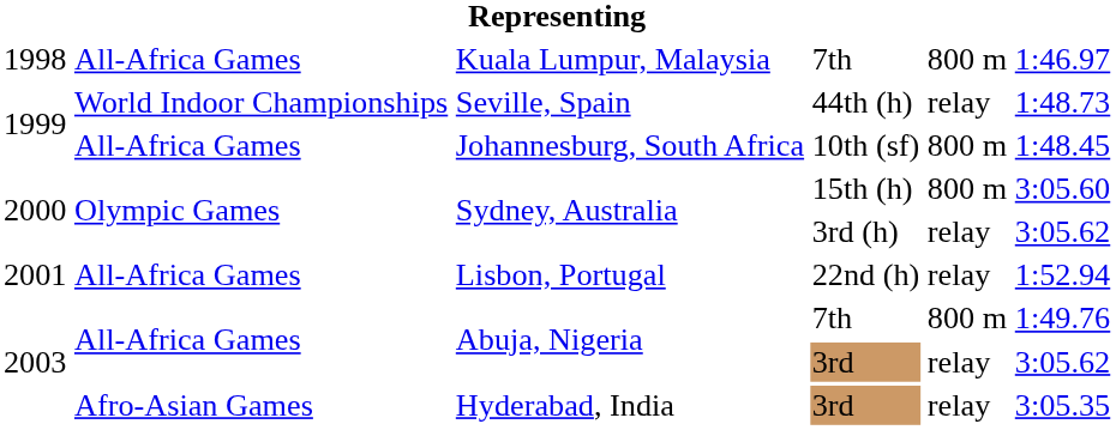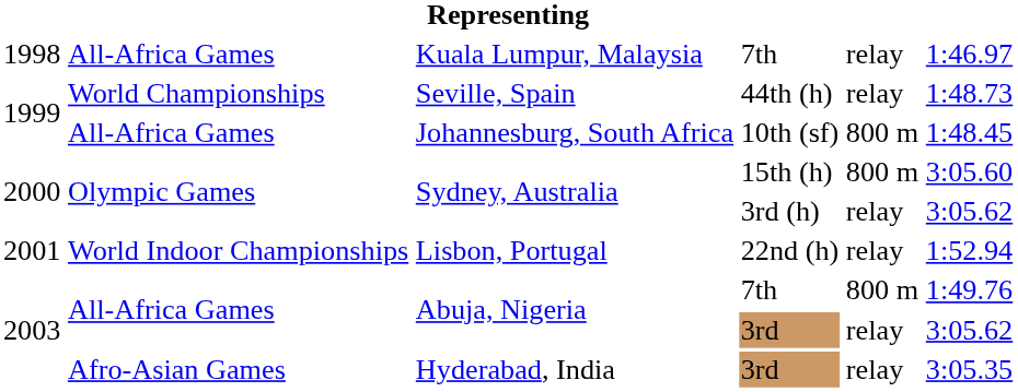 <table>
 <tr>
 <th colspan="6">Representing </th>
 </tr>
 <tr>
 <td>1998</td>
 <td><a href='#'>All-Africa Games</a></td>
 <td><a href='#'>Kuala Lumpur, Malaysia</a></td>
 <td>7th</td>
-<td>800 m</td>
+<td> relay</td>
 <td><a href='#'>1:46.97</a></td>
 </tr>
 <tr>
 <td rowspan=2>1999</td>
-<td><a href='#'>World Indoor Championships</a></td>
+<td><a href='#'>World Championships</a></td>
 <td><a href='#'>Seville, Spain</a></td>
 <td>44th (h)</td>
 <td> relay</td>
 <td><a href='#'>1:48.73</a></td>
 </tr>
 <tr>
 <td><a href='#'>All-Africa Games</a></td>
 <td><a href='#'>Johannesburg, South Africa</a></td>
 <td>10th (sf)</td>
 <td>800 m</td>
 <td><a href='#'>1:48.45</a></td>
 </tr>
 <tr>
 <td rowspan=2>2000</td>
 <td rowspan=2><a href='#'>Olympic Games</a></td>
 <td rowspan=2><a href='#'>Sydney, Australia</a></td>
 <td>15th (h)</td>
 <td>800 m</td>
 <td><a href='#'>3:05.60</a></td>
 </tr>
 <tr>
 <td>3rd (h)</td>
 <td> relay</td>
 <td><a href='#'>3:05.62</a></td>
 </tr>
 <tr>
 <td>2001</td>
-<td><a href='#'>All-Africa Games</a></td>
+<td><a href='#'>World Indoor Championships</a></td>
 <td><a href='#'>Lisbon, Portugal</a></td>
 <td>22nd (h)</td>
 <td> relay</td>
 <td><a href='#'>1:52.94</a></td>
 </tr>
 <tr>
 <td rowspan=3>2003</td>
 <td rowspan=2><a href='#'>All-Africa Games</a></td>
 <td rowspan=2><a href='#'>Abuja, Nigeria</a></td>
 <td>7th</td>
 <td>800 m</td>
 <td><a href='#'>1:49.76</a></td>
 </tr>
 <tr>
 <td bgcolor=cc9966>3rd</td>
 <td> relay</td>
 <td><a href='#'>3:05.62</a></td>
 </tr>
 <tr>
 <td><a href='#'>Afro-Asian Games</a></td>
 <td><a href='#'>Hyderabad</a>, India</td>
 <td bgcolor=cc9966>3rd</td>
 <td> relay</td>
 <td><a href='#'>3:05.35</a></td>
 </tr>
 </table>
